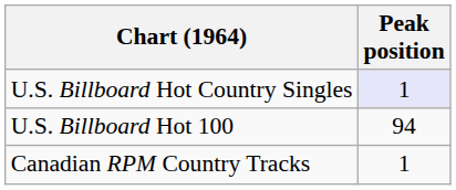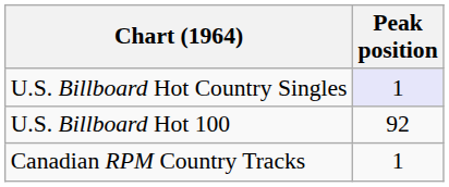 <table class="wikitable sortable">
 <tr>
 <th align="left">Chart (1964)</th>
 <th align="center">Peak<br>position</th>
 </tr>
 <tr>
 <td align="left">U.S. <em>Billboard</em> Hot Country Singles</td>
 <td align="center" style="background: lavender;">1</td>
 </tr>
 <tr>
 <td align="left">U.S. <em>Billboard</em> Hot 100</td>
-<td align="center">94</td>
+<td align="center">92</td>
 </tr>
 <tr>
 <td align="left">Canadian <em>RPM</em> Country Tracks</td>
 <td align="center">1</td>
 </tr>
 </table>
